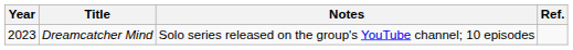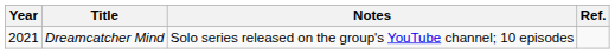 <table class="wikitable plainrowheaders">
 <tr>
 <th>Year</th>
 <th>Title</th>
 <th>Notes</th>
 <th>Ref.</th>
 </tr>
 <tr>
-<td>2023</td>
+<td>2021</td>
 <td><em>Dreamcatcher Mind</em></td>
 <td>Solo series released on the group's <a href='#'>YouTube</a> channel; 10 episodes</td>
 <td></td>
 </tr>
 </table>
